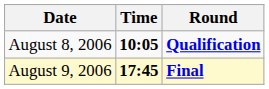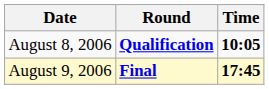 <table class="wikitable">
 <tr>
 <th>Date</th>
+<th>Round</th>
 <th>Time</th>
-<th>Round</th>
 </tr>
 <tr>
 <td>August 8, 2006</td>
+<td><strong><a href='#'>Qualification</a></strong></td>
 <td><strong>10:05</strong></td>
-<td><strong><a href='#'>Qualification</a></strong></td>
 </tr>
 <tr style=background:lemonchiffon>
 <td>August 9, 2006</td>
+<td><strong><a href='#'>Final</a></strong></td>
 <td><strong>17:45</strong></td>
-<td><strong><a href='#'>Final</a></strong></td>
 </tr>
 </table>
